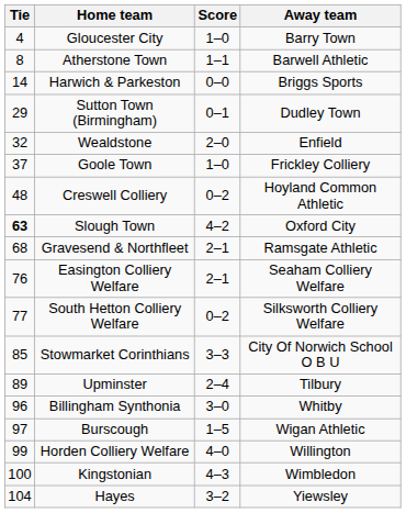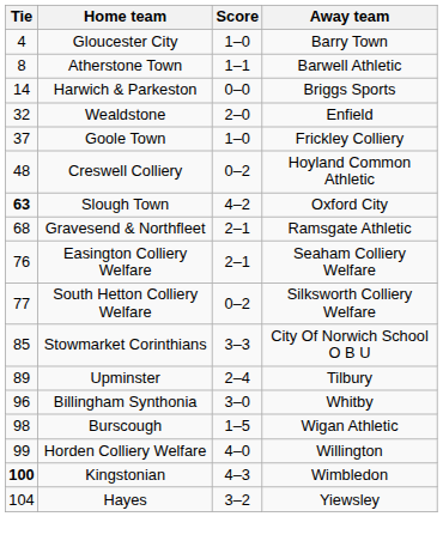 <table class="wikitable" style="text-align:center;">
 <tr>
 <th width=20>Tie</th>
 <th width=175>Home team</th>
 <th width=20>Score</th>
 <th width=175>Away team</th>
 </tr>
 <tr>
 <td>4</td>
 <td>Gloucester City</td>
 <td>1–0</td>
 <td>Barry Town</td>
 </tr>
 <tr>
 <td>8</td>
 <td>Atherstone Town</td>
 <td>1–1</td>
 <td>Barwell Athletic</td>
 </tr>
 <tr>
 <td>14</td>
 <td>Harwich & Parkeston</td>
 <td>0–0</td>
 <td>Briggs Sports</td>
-</tr>
-<tr>
-<td>29</td>
-<td>Sutton Town (Birmingham)</td>
-<td>0–1</td>
-<td>Dudley Town</td>
 </tr>
 <tr>
 <td>32</td>
 <td>Wealdstone</td>
 <td>2–0</td>
 <td>Enfield</td>
 </tr>
 <tr>
 <td>37</td>
 <td>Goole Town</td>
 <td>1–0</td>
 <td>Frickley Colliery</td>
 </tr>
 <tr>
 <td>48</td>
 <td>Creswell Colliery</td>
 <td>0–2</td>
 <td>Hoyland Common Athletic</td>
 </tr>
 <tr>
 <td><strong>63</strong></td>
 <td>Slough Town</td>
 <td>4–2</td>
 <td>Oxford City</td>
 </tr>
 <tr>
 <td>68</td>
 <td>Gravesend & Northfleet</td>
 <td>2–1</td>
 <td>Ramsgate Athletic</td>
 </tr>
 <tr>
 <td>76</td>
 <td>Easington Colliery Welfare</td>
 <td>2–1</td>
 <td>Seaham Colliery Welfare</td>
 </tr>
 <tr>
 <td>77</td>
 <td>South Hetton Colliery Welfare</td>
 <td>0–2</td>
 <td>Silksworth Colliery Welfare</td>
 </tr>
 <tr>
 <td>85</td>
 <td>Stowmarket Corinthians</td>
 <td>3–3</td>
 <td>City Of Norwich School O B U</td>
 </tr>
 <tr>
 <td>89</td>
 <td>Upminster</td>
 <td>2–4</td>
 <td>Tilbury</td>
 </tr>
 <tr>
 <td>96</td>
 <td>Billingham Synthonia</td>
 <td>3–0</td>
 <td>Whitby</td>
 </tr>
 <tr>
-<td>97</td>
+<td>98</td>
 <td>Burscough</td>
 <td>1–5</td>
 <td>Wigan Athletic</td>
 </tr>
 <tr>
 <td>99</td>
 <td>Horden Colliery Welfare</td>
 <td>4–0</td>
 <td>Willington</td>
 </tr>
 <tr>
-<td>100</td>
+<td><strong>100</strong></td>
 <td>Kingstonian</td>
 <td>4–3</td>
 <td>Wimbledon</td>
 </tr>
 <tr>
 <td>104</td>
 <td>Hayes</td>
 <td>3–2</td>
 <td>Yiewsley</td>
 </tr>
 </table>
